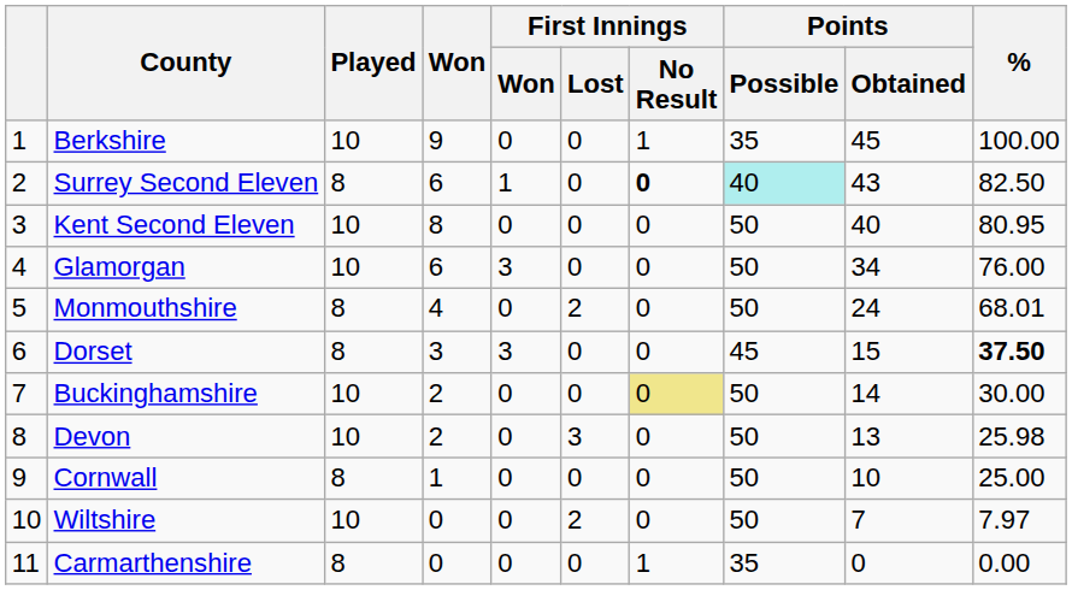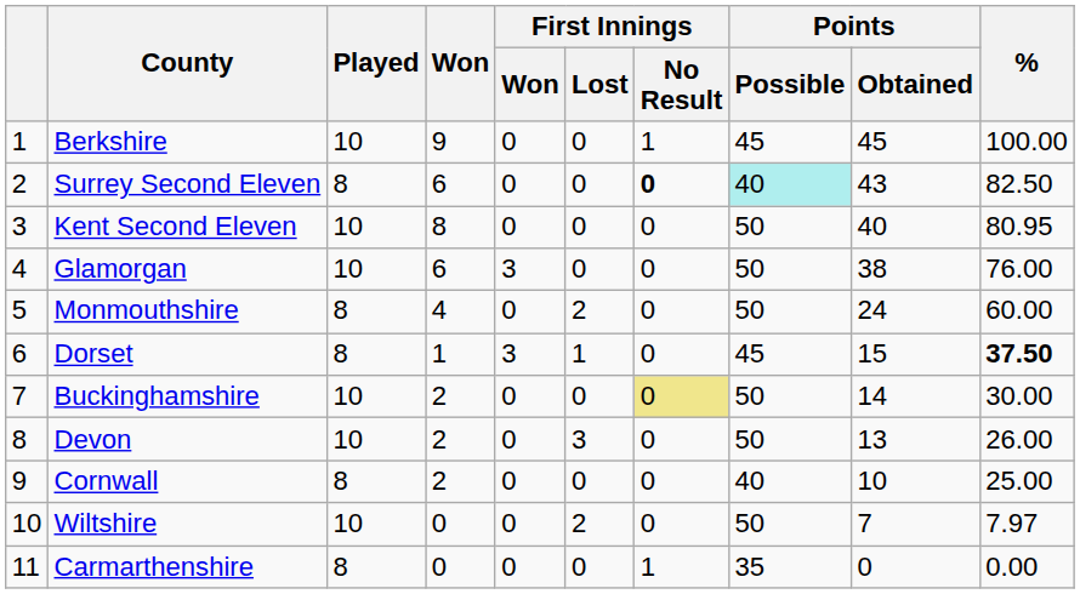 <table class="wikitable sortable">
 <tr>
 <th rowspan="2"></th>
 <th rowspan="2">County</th>
 <th rowspan="2">Played</th>
 <th rowspan="2">Won</th>
 <th colspan="3">First Innings</th>
 <th colspan="2">Points</th>
 <th rowspan="2">%</th>
 </tr>
 <tr>
 <th>Won</th>
 <th>Lost</th>
 <th>No<br>Result</th>
 <th>Possible</th>
 <th>Obtained</th>
 </tr>
 <tr>
 <td>1</td>
 <td><a href='#'>Berkshire</a></td>
 <td>10</td>
 <td>9</td>
 <td>0</td>
 <td>0</td>
 <td>1</td>
-<td>35</td>
+<td>45</td>
 <td>45</td>
 <td>100.00</td>
 </tr>
 <tr>
 <td>2</td>
 <td><a href='#'>Surrey Second Eleven</a></td>
 <td>8</td>
 <td>6</td>
-<td>1</td>
+<td>0</td>
 <td>0</td>
 <td><strong>0</strong></td>
 <td style="background: paleturquoise;">40</td>
 <td>43</td>
 <td>82.50</td>
 </tr>
 <tr>
 <td>3</td>
 <td><a href='#'>Kent Second Eleven</a></td>
 <td>10</td>
 <td>8</td>
 <td>0</td>
 <td>0</td>
 <td>0</td>
 <td>50</td>
 <td>40</td>
 <td>80.95</td>
 </tr>
 <tr>
 <td>4</td>
 <td><a href='#'>Glamorgan</a></td>
 <td>10</td>
 <td>6</td>
 <td>3</td>
 <td>0</td>
 <td>0</td>
 <td>50</td>
-<td>34</td>
+<td>38</td>
 <td>76.00</td>
 </tr>
 <tr>
 <td>5</td>
 <td><a href='#'>Monmouthshire</a></td>
 <td>8</td>
 <td>4</td>
 <td>0</td>
 <td>2</td>
 <td>0</td>
 <td>50</td>
 <td>24</td>
-<td>68.01</td>
+<td>60.00</td>
 </tr>
 <tr>
 <td>6</td>
 <td><a href='#'>Dorset</a></td>
 <td>8</td>
+<td>1</td>
 <td>3</td>
-<td>3</td>
-<td>0</td>
+<td>1</td>
 <td>0</td>
 <td>45</td>
 <td>15</td>
 <td><strong>37.50</strong></td>
 </tr>
 <tr>
 <td>7</td>
 <td><a href='#'>Buckinghamshire</a></td>
 <td>10</td>
 <td>2</td>
 <td>0</td>
 <td>0</td>
 <td style="background: khaki;">0</td>
 <td>50</td>
 <td>14</td>
 <td>30.00</td>
 </tr>
 <tr>
 <td>8</td>
 <td><a href='#'>Devon</a></td>
 <td>10</td>
 <td>2</td>
 <td>0</td>
 <td>3</td>
 <td>0</td>
 <td>50</td>
 <td>13</td>
-<td>25.98</td>
+<td>26.00</td>
 </tr>
 <tr>
 <td>9</td>
 <td><a href='#'>Cornwall</a></td>
 <td>8</td>
-<td>1</td>
+<td>2</td>
 <td>0</td>
 <td>0</td>
 <td>0</td>
-<td>50</td>
+<td>40</td>
 <td>10</td>
 <td>25.00</td>
 </tr>
 <tr>
 <td>10</td>
 <td><a href='#'>Wiltshire</a></td>
 <td>10</td>
 <td>0</td>
 <td>0</td>
 <td>2</td>
 <td>0</td>
 <td>50</td>
 <td>7</td>
 <td>7.97</td>
 </tr>
 <tr>
 <td>11</td>
 <td><a href='#'>Carmarthenshire</a></td>
 <td>8</td>
 <td>0</td>
 <td>0</td>
 <td>0</td>
 <td>1</td>
 <td>35</td>
 <td>0</td>
 <td>0.00</td>
 </tr>
 </table>
